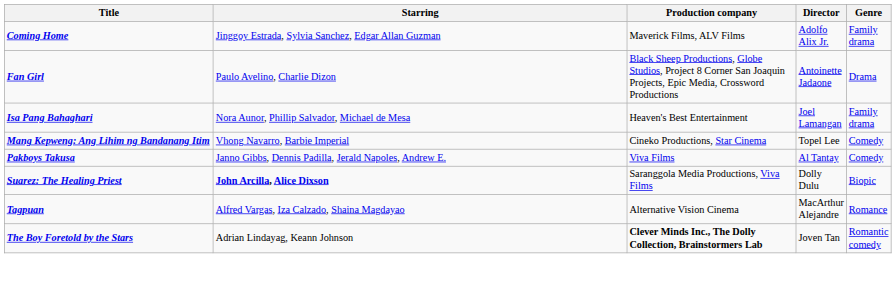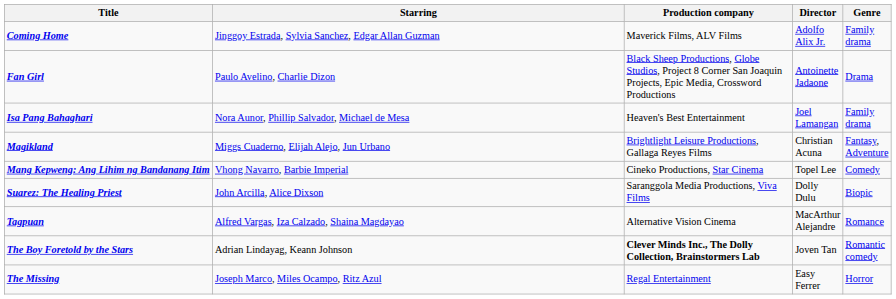 <table class="wikitable" style="font-size: 90%;">
 <tr>
 <th width=25%>Title</th>
 <th width=50%>Starring</th>
 <th width=20%>Production company</th>
 <th width=20%>Director</th>
 <th>Genre</th>
 </tr>
 <tr>
 <td><strong><em><a href='#'>Coming Home</a></em></strong></td>
 <td><a href='#'>Jinggoy Estrada</a>, <a href='#'>Sylvia Sanchez</a>, <a href='#'>Edgar Allan Guzman</a></td>
 <td>Maverick Films, ALV Films</td>
 <td><a href='#'>Adolfo Alix Jr.</a></td>
 <td><a href='#'>Family drama</a></td>
 </tr>
 <tr>
 <td><strong><em><a href='#'>Fan Girl</a></em></strong></td>
 <td><a href='#'>Paulo Avelino</a>, <a href='#'>Charlie Dizon</a></td>
 <td><a href='#'>Black Sheep Productions</a>, <a href='#'>Globe Studios</a>, Project 8 Corner San Joaquin Projects, Epic Media, Crossword Productions</td>
 <td><a href='#'>Antoinette Jadaone</a></td>
 <td><a href='#'>Drama</a></td>
 </tr>
 <tr>
 <td><strong><em><a href='#'>Isa Pang Bahaghari</a></em></strong></td>
 <td><a href='#'>Nora Aunor</a>, <a href='#'>Phillip Salvador</a>, <a href='#'>Michael de Mesa</a></td>
 <td>Heaven's Best Entertainment</td>
 <td><a href='#'>Joel Lamangan</a></td>
 <td><a href='#'>Family drama</a></td>
 </tr>
 <tr>
+<td><strong><em><a href='#'>Magikland</a></em></strong></td>
+<td><a href='#'>Miggs Cuaderno</a>, <a href='#'>Elijah Alejo</a>, <a href='#'>Jun Urbano</a></td>
+<td><a href='#'>Brightlight Leisure Productions</a>, Gallaga Reyes Films</td>
+<td>Christian Acuna</td>
+<td><a href='#'>Fantasy</a>, <a href='#'>Adventure</a></td>
+</tr>
+<tr>
 <td><strong><em><a href='#'>Mang Kepweng: Ang Lihim ng Bandanang Itim</a></em></strong></td>
 <td><a href='#'>Vhong Navarro</a>, <a href='#'>Barbie Imperial</a></td>
 <td>Cineko Productions, <a href='#'>Star Cinema</a></td>
 <td>Topel Lee</td>
 <td><a href='#'>Comedy</a></td>
 </tr>
 <tr>
-<td><strong><em><a href='#'>Pakboys Takusa</a></em></strong></td>
-<td><a href='#'>Janno Gibbs</a>, <a href='#'>Dennis Padilla</a>, <a href='#'>Jerald Napoles</a>, <a href='#'>Andrew E.</a></td>
-<td><a href='#'>Viva Films</a></td>
-<td><a href='#'>Al Tantay</a></td>
-<td><a href='#'>Comedy</a></td>
-</tr>
-<tr>
 <td><strong><em><a href='#'>Suarez: The Healing Priest</a></em></strong></td>
-<td><strong><a href='#'>John Arcilla</a>, <a href='#'>Alice Dixson</a></strong></td>
+<td><a href='#'>John Arcilla</a>, <a href='#'>Alice Dixson</a></td>
 <td>Saranggola Media Productions, <a href='#'>Viva Films</a></td>
 <td>Dolly Dulu</td>
 <td><a href='#'>Biopic</a></td>
 </tr>
 <tr>
 <td><strong><em><a href='#'>Tagpuan</a></em></strong></td>
 <td><a href='#'>Alfred Vargas</a>, <a href='#'>Iza Calzado</a>, <a href='#'>Shaina Magdayao</a></td>
 <td>Alternative Vision Cinema</td>
 <td>MacArthur Alejandre</td>
 <td><a href='#'>Romance</a></td>
 </tr>
 <tr>
 <td><strong><em><a href='#'>The Boy Foretold by the Stars</a></em></strong></td>
 <td>Adrian Lindayag, Keann Johnson</td>
 <td><strong>Clever Minds Inc., The Dolly Collection, Brainstormers Lab</strong></td>
 <td>Joven Tan</td>
 <td><a href='#'>Romantic comedy</a></td>
 </tr>
+<tr>
+<td><strong><em><a href='#'>The Missing</a></em></strong></td>
+<td><a href='#'>Joseph Marco</a>, <a href='#'>Miles Ocampo</a>, <a href='#'>Ritz Azul</a></td>
+<td><a href='#'>Regal Entertainment</a></td>
+<td>Easy Ferrer</td>
+<td><a href='#'>Horror</a></td>
+</tr>
 </table>
